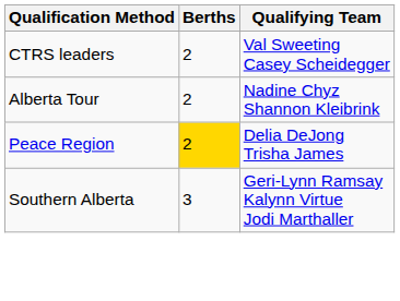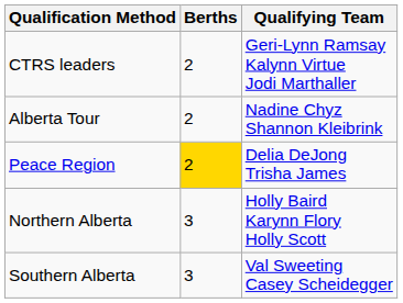 <table class="wikitable" border="1">
 <tr>
 <th>Qualification Method</th>
 <th>Berths</th>
 <th>Qualifying Team</th>
 </tr>
 <tr>
 <td>CTRS leaders</td>
 <td>2</td>
-<td><a href='#'>Val Sweeting</a> <br> <a href='#'>Casey Scheidegger</a></td>
+<td><a href='#'>Geri-Lynn Ramsay</a>  <br> <a href='#'>Kalynn Virtue</a> <br> <a href='#'>Jodi Marthaller</a></td>
 </tr>
 <tr>
 <td>Alberta Tour</td>
 <td>2</td>
 <td><a href='#'>Nadine Chyz</a> <br> <a href='#'>Shannon Kleibrink</a></td>
 </tr>
 <tr>
 <td><a href='#'>Peace Region</a></td>
 <td style="background: gold;">2</td>
 <td><a href='#'>Delia DeJong</a> <br> <a href='#'>Trisha James</a></td>
 </tr>
 <tr>
+<td>Northern Alberta</td>
+<td>3</td>
+<td><a href='#'>Holly Baird</a>  <br> <a href='#'>Karynn Flory</a> <br> <a href='#'>Holly Scott</a></td>
+</tr>
+<tr>
 <td>Southern  Alberta</td>
 <td>3</td>
-<td><a href='#'>Geri-Lynn Ramsay</a>  <br> <a href='#'>Kalynn Virtue</a> <br> <a href='#'>Jodi Marthaller</a></td>
+<td><a href='#'>Val Sweeting</a> <br> <a href='#'>Casey Scheidegger</a></td>
 </tr>
 </table>
